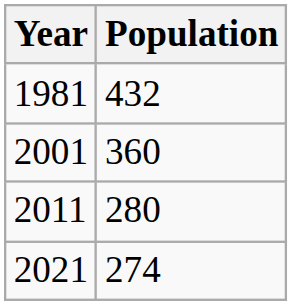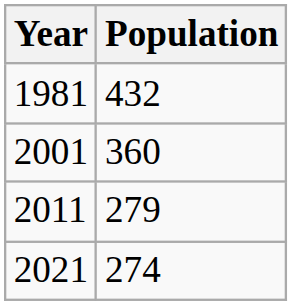 <table class=wikitable>
 <tr>
 <th>Year</th>
 <th>Population</th>
 </tr>
 <tr>
 <td>1981</td>
 <td>432</td>
 </tr>
 <tr>
 <td>2001</td>
 <td>360</td>
 </tr>
 <tr>
 <td>2011</td>
-<td>280</td>
+<td>279</td>
 </tr>
 <tr>
 <td>2021</td>
 <td>274</td>
 </tr>
 </table>
